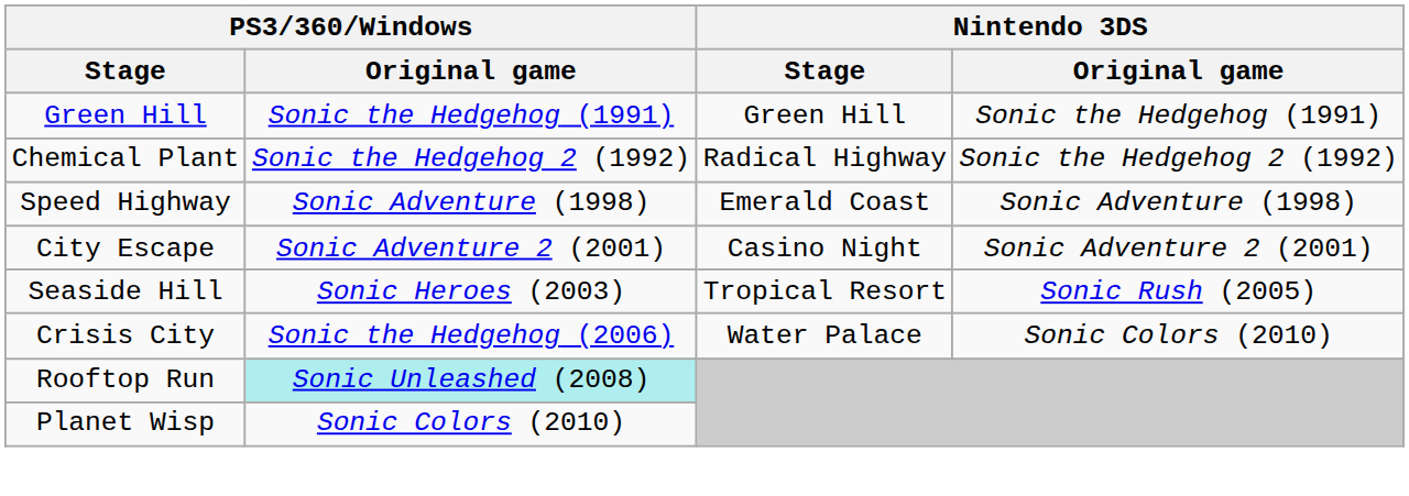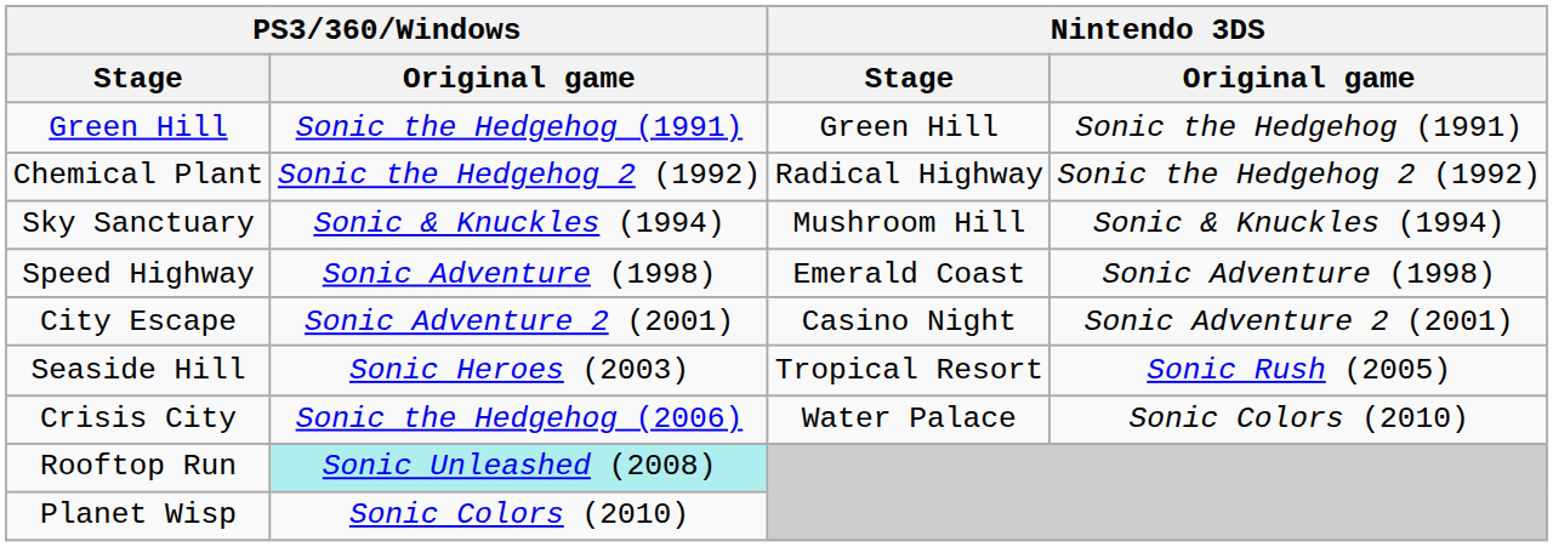 <table class="wikitable" style="text-align:center">
 <tr>
 <th colspan=2>PS3/360/Windows</th>
 <th colspan=2>Nintendo 3DS</th>
 </tr>
 <tr>
 <th>Stage</th>
 <th>Original game</th>
 <th>Stage</th>
 <th>Original game</th>
 </tr>
 <tr>
 <td><a href='#'>Green Hill</a></td>
 <td><a href='#'><em>Sonic the Hedgehog</em> (1991)</a></td>
 <td>Green Hill</td>
 <td><em>Sonic the Hedgehog</em> (1991)</td>
 </tr>
 <tr>
 <td>Chemical Plant</td>
 <td><em><a href='#'>Sonic the Hedgehog 2</a></em> (1992)</td>
 <td>Radical Highway</td>
 <td><em>Sonic the Hedgehog 2</em> (1992)</td>
+</tr>
+<tr>
+<td>Sky Sanctuary</td>
+<td><em><a href='#'>Sonic & Knuckles</a></em> (1994)</td>
+<td>Mushroom Hill</td>
+<td><em>Sonic & Knuckles</em> (1994)</td>
 </tr>
 <tr>
 <td>Speed Highway</td>
 <td><em><a href='#'>Sonic Adventure</a></em> (1998)</td>
 <td>Emerald Coast</td>
 <td><em>Sonic Adventure</em> (1998)</td>
 </tr>
 <tr>
 <td>City Escape</td>
 <td><em><a href='#'>Sonic Adventure 2</a></em> (2001)</td>
 <td>Casino Night</td>
 <td><em>Sonic Adventure 2</em> (2001)</td>
 </tr>
 <tr>
 <td>Seaside Hill</td>
 <td><em><a href='#'>Sonic Heroes</a></em> (2003)</td>
 <td>Tropical Resort</td>
 <td><em><a href='#'>Sonic Rush</a></em> (2005)</td>
 </tr>
 <tr>
 <td>Crisis City</td>
 <td><a href='#'><em>Sonic the Hedgehog</em> (2006)</a></td>
 <td>Water Palace</td>
 <td><em>Sonic Colors</em> (2010)</td>
 </tr>
 <tr>
 <td>Rooftop Run</td>
 <td style="background: paleturquoise;"><em><a href='#'>Sonic Unleashed</a></em> (2008)</td>
 <td colspan="2" rowspan="2" style="background:#ccc;"></td>
 </tr>
 <tr>
 <td>Planet Wisp</td>
 <td><em><a href='#'>Sonic Colors</a></em> (2010)</td>
 </tr>
 </table>
